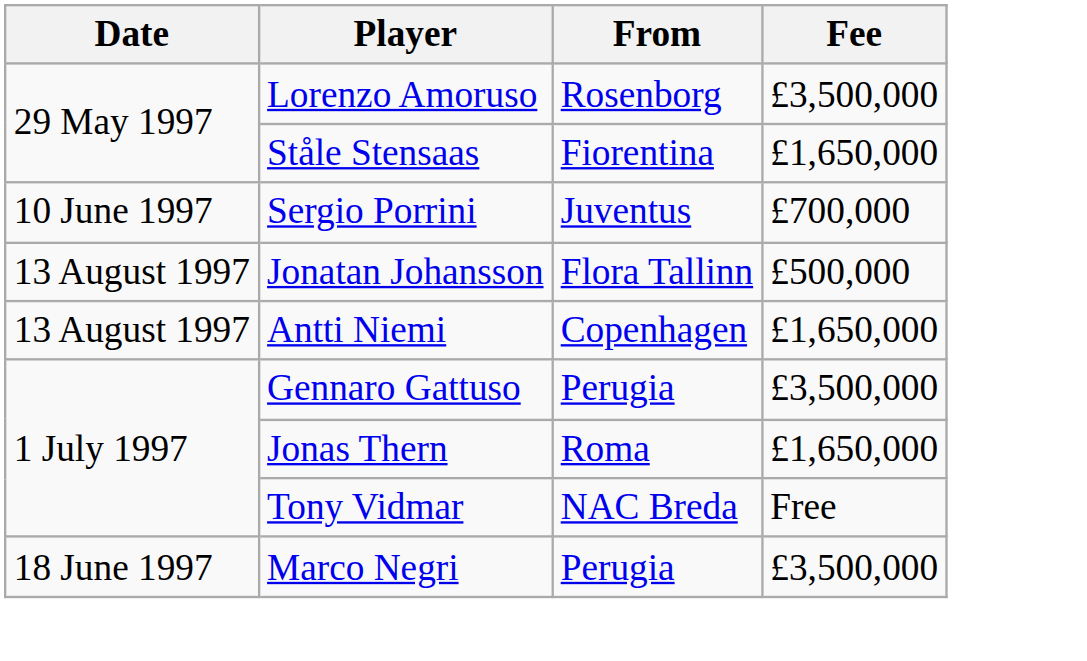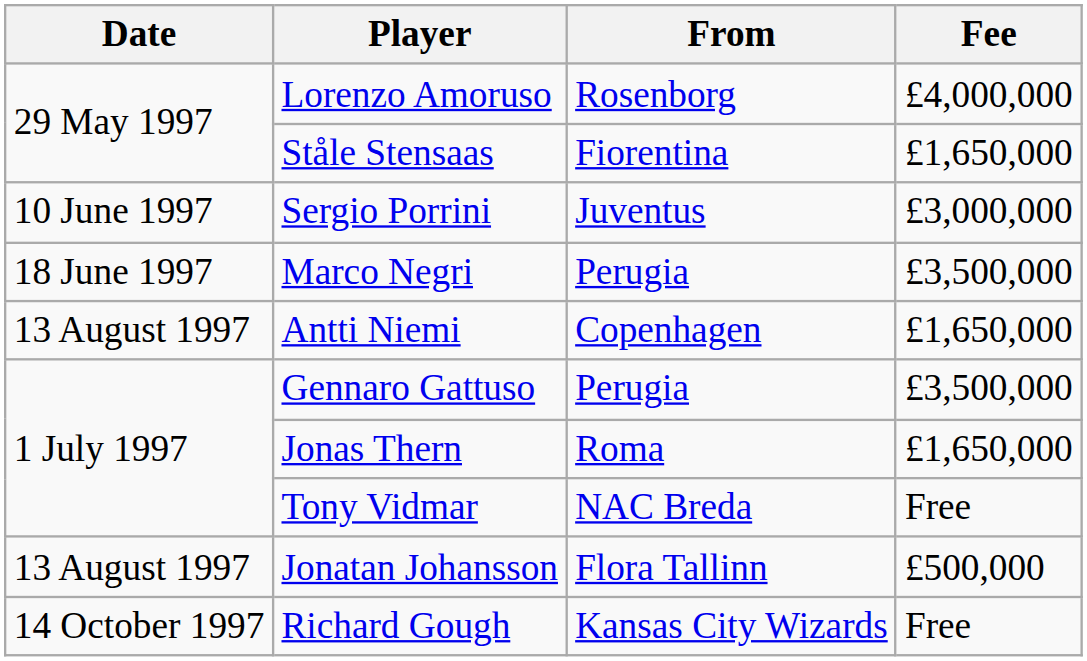 <table class="wikitable sortable">
 <tr>
 <th>Date</th>
 <th>Player</th>
 <th>From</th>
 <th>Fee</th>
 </tr>
 <tr>
 <td rowspan=2>29 May 1997</td>
 <td> <a href='#'>Lorenzo Amoruso</a></td>
 <td> <a href='#'>Rosenborg</a></td>
-<td>£3,500,000</td>
+<td>£4,000,000</td>
 </tr>
 <tr>
 <td> <a href='#'>Ståle Stensaas</a></td>
 <td> <a href='#'>Fiorentina</a></td>
 <td>£1,650,000</td>
 </tr>
 <tr>
 <td>10 June 1997</td>
 <td> <a href='#'>Sergio Porrini</a></td>
 <td> <a href='#'>Juventus</a></td>
-<td>£700,000</td>
+<td>£3,000,000</td>
 </tr>
 <tr>
-<td>13 August 1997</td>
-<td> <a href='#'>Jonatan Johansson</a></td>
-<td> <a href='#'>Flora Tallinn</a></td>
-<td>£500,000</td>
+<td>18 June 1997</td>
+<td> <a href='#'>Marco Negri</a></td>
+<td> <a href='#'>Perugia</a></td>
+<td>£3,500,000</td>
 </tr>
 <tr>
 <td>13 August 1997</td>
 <td> <a href='#'>Antti Niemi</a></td>
 <td> <a href='#'>Copenhagen</a></td>
 <td>£1,650,000</td>
 </tr>
 <tr>
 <td rowspan=3>1 July 1997</td>
 <td> <a href='#'>Gennaro Gattuso</a></td>
 <td> <a href='#'>Perugia</a></td>
 <td>£3,500,000</td>
 </tr>
 <tr>
 <td> <a href='#'>Jonas Thern</a></td>
 <td> <a href='#'>Roma</a></td>
 <td>£1,650,000</td>
 </tr>
 <tr>
 <td> <a href='#'>Tony Vidmar</a></td>
 <td> <a href='#'>NAC Breda</a></td>
 <td>Free</td>
 </tr>
 <tr>
-<td>18 June 1997</td>
-<td> <a href='#'>Marco Negri</a></td>
-<td> <a href='#'>Perugia</a></td>
-<td>£3,500,000</td>
+<td>13 August 1997</td>
+<td> <a href='#'>Jonatan Johansson</a></td>
+<td> <a href='#'>Flora Tallinn</a></td>
+<td>£500,000</td>
+</tr>
+<tr>
+<td>14 October 1997</td>
+<td> <a href='#'>Richard Gough</a></td>
+<td> <a href='#'>Kansas City Wizards</a></td>
+<td>Free</td>
 </tr>
 </table>
